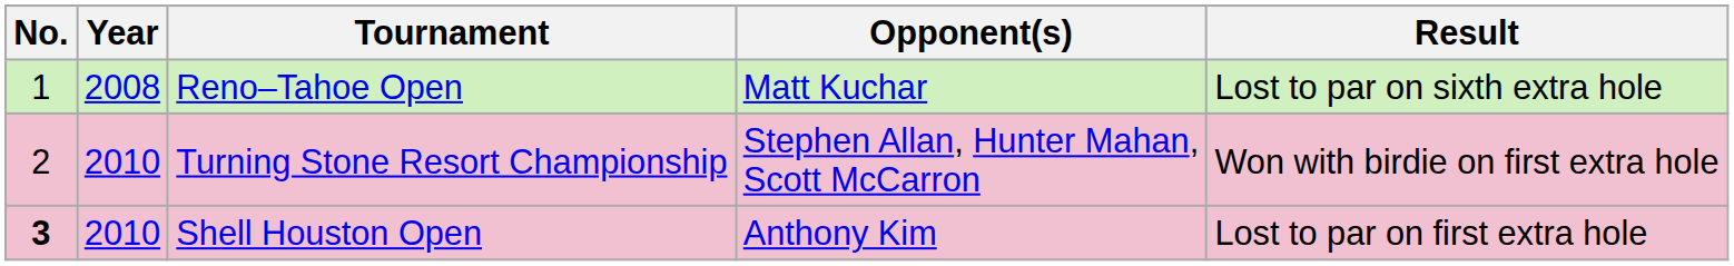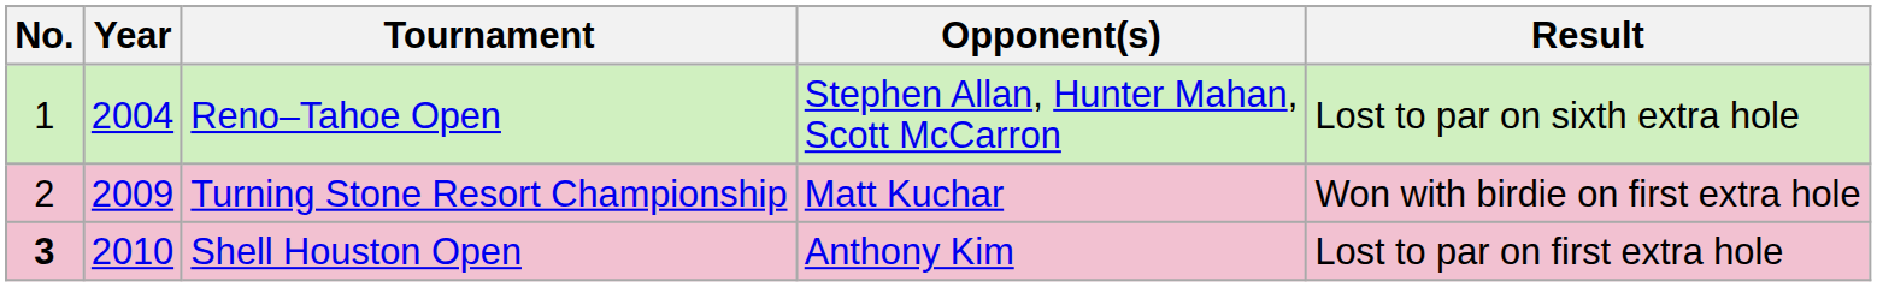 <table class="wikitable" style="font-size:95%;">
 <tr>
 <th>No.</th>
 <th>Year</th>
 <th>Tournament</th>
 <th>Opponent(s)</th>
 <th>Result</th>
 </tr>
 <tr style="background:#D0F0C0;">
 <td align=center>1</td>
-<td><a href='#'>2008</a></td>
+<td><a href='#'>2004</a></td>
 <td><a href='#'>Reno–Tahoe Open</a></td>
-<td> <a href='#'>Matt Kuchar</a></td>
+<td> <a href='#'>Stephen Allan</a>,  <a href='#'>Hunter Mahan</a>,<br> <a href='#'>Scott McCarron</a></td>
 <td>Lost to par on sixth extra hole</td>
 </tr>
 <tr style="background:#F2C1D1;">
 <td align=center>2</td>
-<td><a href='#'>2010</a></td>
+<td><a href='#'>2009</a></td>
 <td><a href='#'>Turning Stone Resort Championship</a></td>
-<td> <a href='#'>Stephen Allan</a>,  <a href='#'>Hunter Mahan</a>,<br> <a href='#'>Scott McCarron</a></td>
+<td> <a href='#'>Matt Kuchar</a></td>
 <td>Won with birdie on first extra hole</td>
 </tr>
 <tr style="background:#F2C1D1;">
 <td align=center><strong>3</strong></td>
 <td><a href='#'>2010</a></td>
 <td><a href='#'>Shell Houston Open</a></td>
 <td> <a href='#'>Anthony Kim</a></td>
 <td>Lost to par on first extra hole</td>
 </tr>
 </table>
